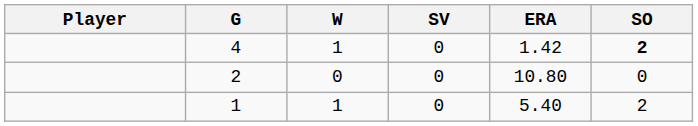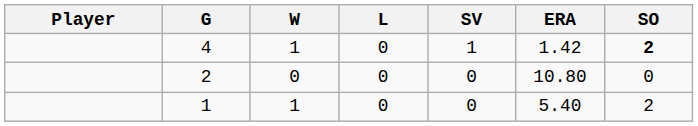 <table class="wikitable sortable">
 <tr>
 <th bgcolor="#DDDDFF" width="16%">Player</th>
 <th bgcolor="#DDDDFF" width="9%">G</th>
 <th bgcolor="#DDDDFF" width="9%">W</th>
+<th bgcolor="#DDDDFF" width="9%">L</th>
 <th bgcolor="#DDDDFF" width="9%">SV</th>
 <th bgcolor="#DDDDFF" width="9%">ERA</th>
 <th bgcolor="#DDDDFF" width="9%">SO</th>
 </tr>
 <tr align="center">
 <td></td>
 <td>4</td>
 <td>1</td>
 <td>0</td>
+<td>1</td>
 <td>1.42</td>
 <td><strong>2</strong></td>
 </tr>
 <tr align="center">
 <td></td>
 <td>2</td>
+<td>0</td>
 <td>0</td>
 <td>0</td>
 <td>10.80</td>
 <td>0</td>
 </tr>
 <tr align="center">
 <td></td>
 <td>1</td>
 <td>1</td>
 <td>0</td>
+<td>0</td>
 <td>5.40</td>
 <td>2</td>
 </tr>
 </table>
